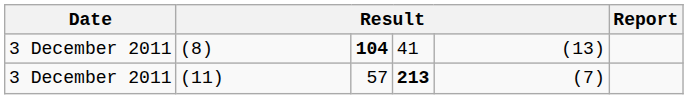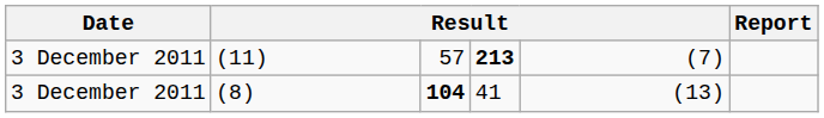 <table class="wikitable">
 <tr>
 <th>Date</th>
 <th colspan=4>Result</th>
 <th>Report</th>
+</tr>
+<tr>
+<td>3 December 2011</td>
+<td width=120px> (11)</td>
+<td style="text-align:right;">57</td>
+<td><strong>213</strong></td>
+<td width=120px style="text-align:right;"><strong></strong> (7)</td>
+<td></td>
 </tr>
 <tr>
 <td>3 December 2011</td>
 <td width=120px><strong></strong> (8)</td>
 <td style="text-align:right;"><strong>104</strong></td>
 <td>41</td>
 <td width=120px style="text-align:right;"> (13)</td>
 <td></td>
 </tr>
-<tr>
-<td>3 December 2011</td>
-<td width=120px> (11)</td>
-<td style="text-align:right;">57</td>
-<td><strong>213</strong></td>
-<td width=120px style="text-align:right;"><strong></strong> (7)</td>
-<td></td>
-</tr>
 </table>
